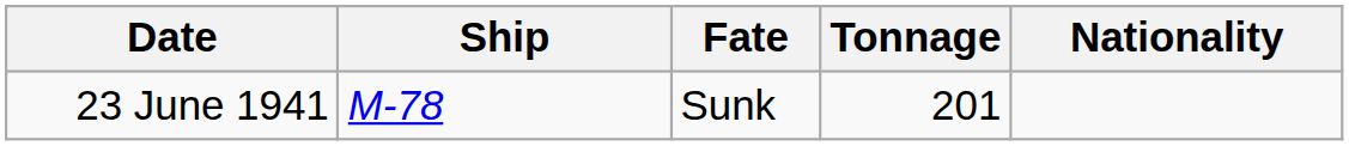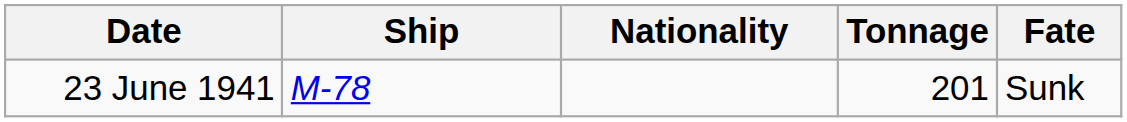 <table class="wikitable sortable">
 <tr>
 <th width="120px">Date</th>
 <th width="120px">Ship</th>
+<th width="120px">Nationality</th>
+<th width="25px">Tonnage</th>
 <th width="50px">Fate</th>
-<th width="25px">Tonnage</th>
-<th width="120px">Nationality</th>
 </tr>
 <tr>
 <td align="right">23 June 1941</td>
 <td align="left"><a href='#'><em>M-78</em></a></td>
+<td align="left"></td>
+<td align="right">201</td>
 <td align="left">Sunk</td>
-<td align="right">201</td>
-<td align="left"></td>
 </tr>
 </table>
